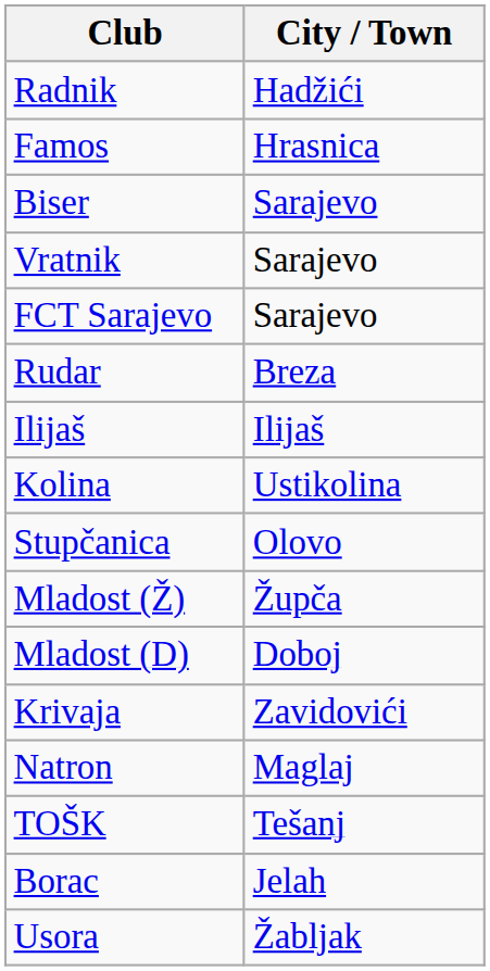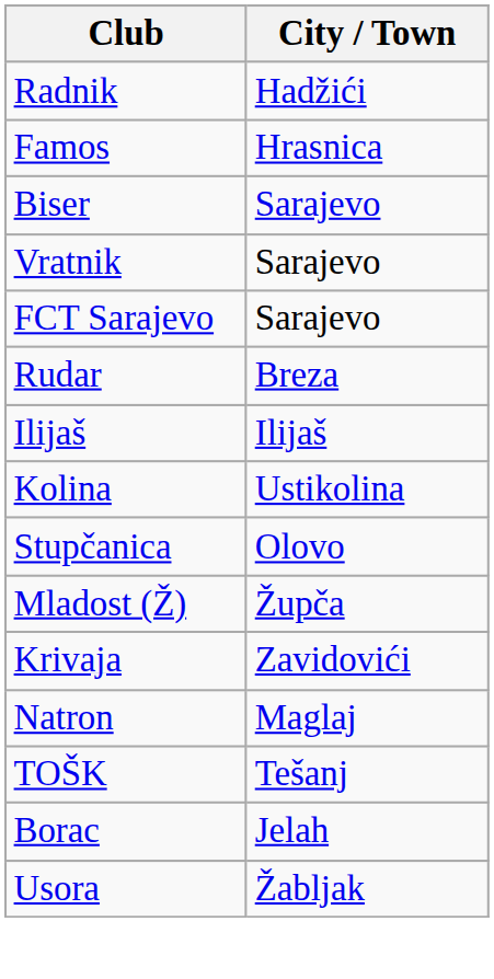 <table class="wikitable sortable">
 <tr>
 <th style="width:100px;">Club</th>
 <th style="width:100px;">City / Town</th>
 </tr>
 <tr>
 <td><a href='#'>Radnik</a></td>
 <td><a href='#'>Hadžići</a></td>
 </tr>
 <tr>
 <td><a href='#'>Famos</a></td>
 <td><a href='#'>Hrasnica</a></td>
 </tr>
 <tr>
 <td><a href='#'>Biser</a></td>
 <td><a href='#'>Sarajevo</a></td>
 </tr>
 <tr>
 <td><a href='#'>Vratnik</a></td>
 <td>Sarajevo</td>
 </tr>
 <tr>
 <td><a href='#'>FCT Sarajevo</a></td>
 <td>Sarajevo</td>
 </tr>
 <tr>
 <td><a href='#'>Rudar</a></td>
 <td><a href='#'>Breza</a></td>
 </tr>
 <tr>
 <td><a href='#'>Ilijaš</a></td>
 <td><a href='#'>Ilijaš</a></td>
 </tr>
 <tr>
 <td><a href='#'>Kolina</a></td>
 <td><a href='#'>Ustikolina</a></td>
 </tr>
 <tr>
 <td><a href='#'>Stupčanica</a></td>
 <td><a href='#'>Olovo</a></td>
 </tr>
 <tr>
 <td><a href='#'>Mladost (Ž)</a></td>
 <td><a href='#'>Župča</a></td>
 </tr>
 <tr>
-<td><a href='#'>Mladost (D)</a></td>
-<td><a href='#'>Doboj</a></td>
-</tr>
-<tr>
 <td><a href='#'>Krivaja</a></td>
 <td><a href='#'>Zavidovići</a></td>
 </tr>
 <tr>
 <td><a href='#'>Natron</a></td>
 <td><a href='#'>Maglaj</a></td>
 </tr>
 <tr>
 <td><a href='#'>TOŠK</a></td>
 <td><a href='#'>Tešanj</a></td>
 </tr>
 <tr>
 <td><a href='#'>Borac</a></td>
 <td><a href='#'>Jelah</a></td>
 </tr>
 <tr>
 <td><a href='#'>Usora</a></td>
 <td><a href='#'>Žabljak</a></td>
 </tr>
 </table>
